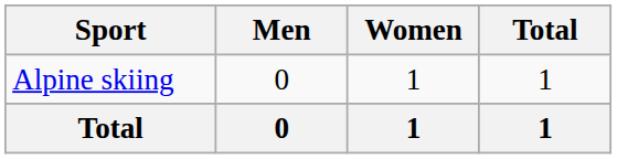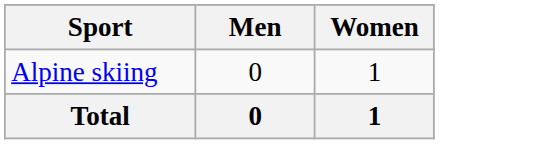 <table class="wikitable" style="text-align:center; font-size: 95%">
 <tr>
 <th width=100>Sport</th>
 <th width=60>Men</th>
 <th width=60>Women</th>
-<th width=60>Total</th>
 </tr>
 <tr>
 <td align=left><a href='#'>Alpine skiing</a></td>
 <td>0</td>
-<td>1</td>
 <td>1</td>
 </tr>
 <tr>
 <th>Total</th>
 <th>0</th>
 <th>1</th>
-<th>1</th>
 </tr>
 </table>
